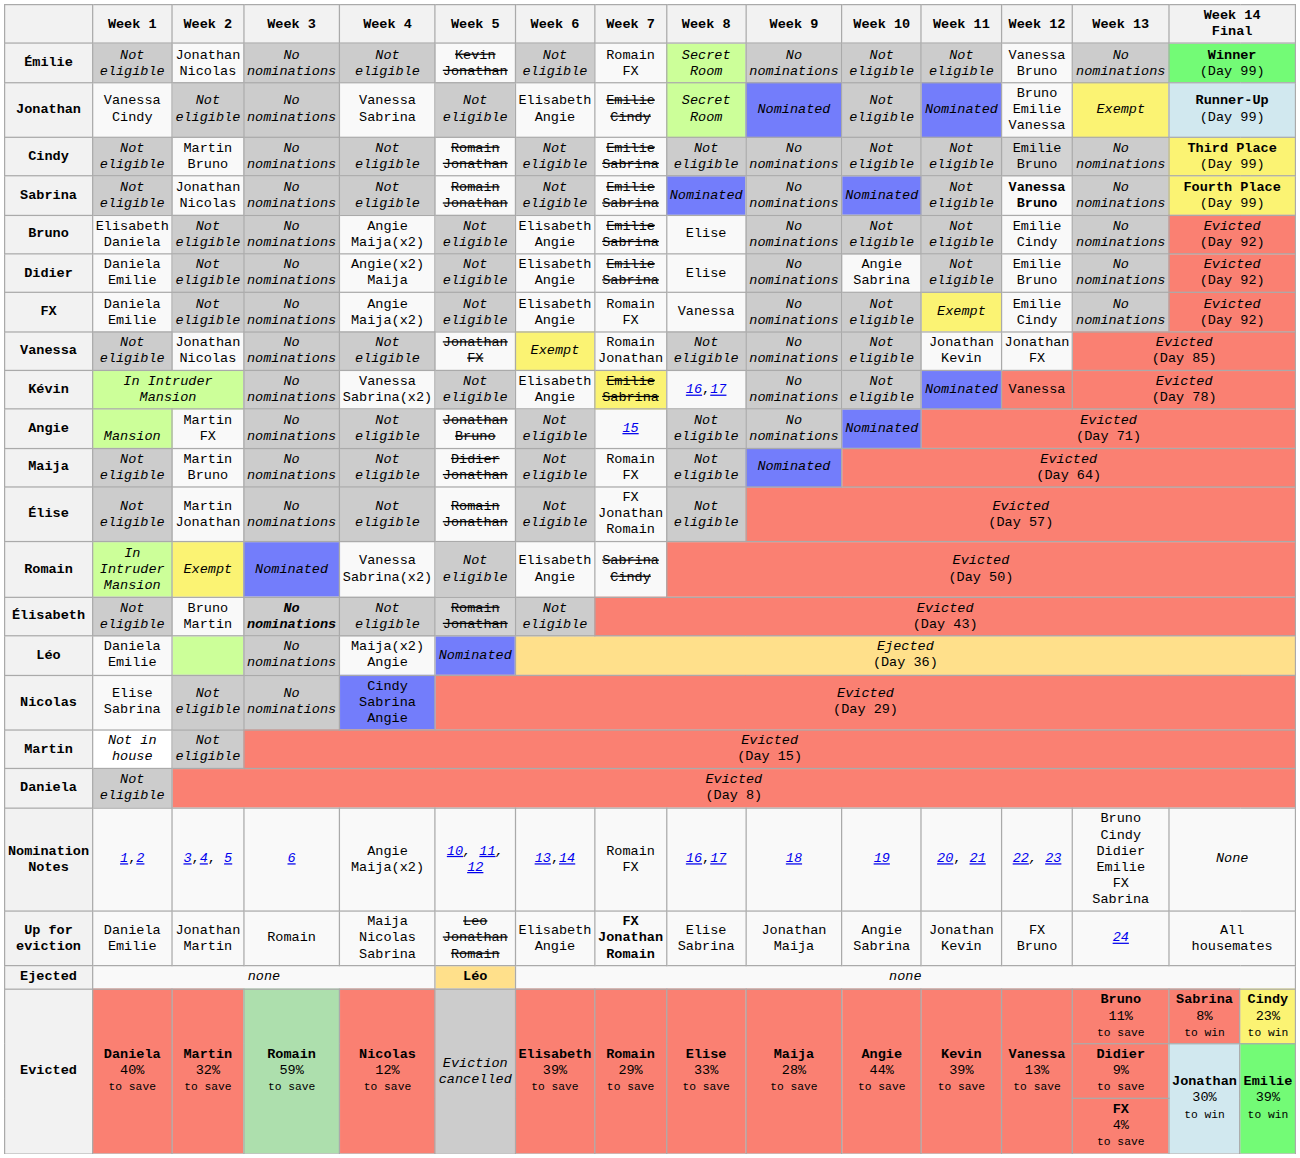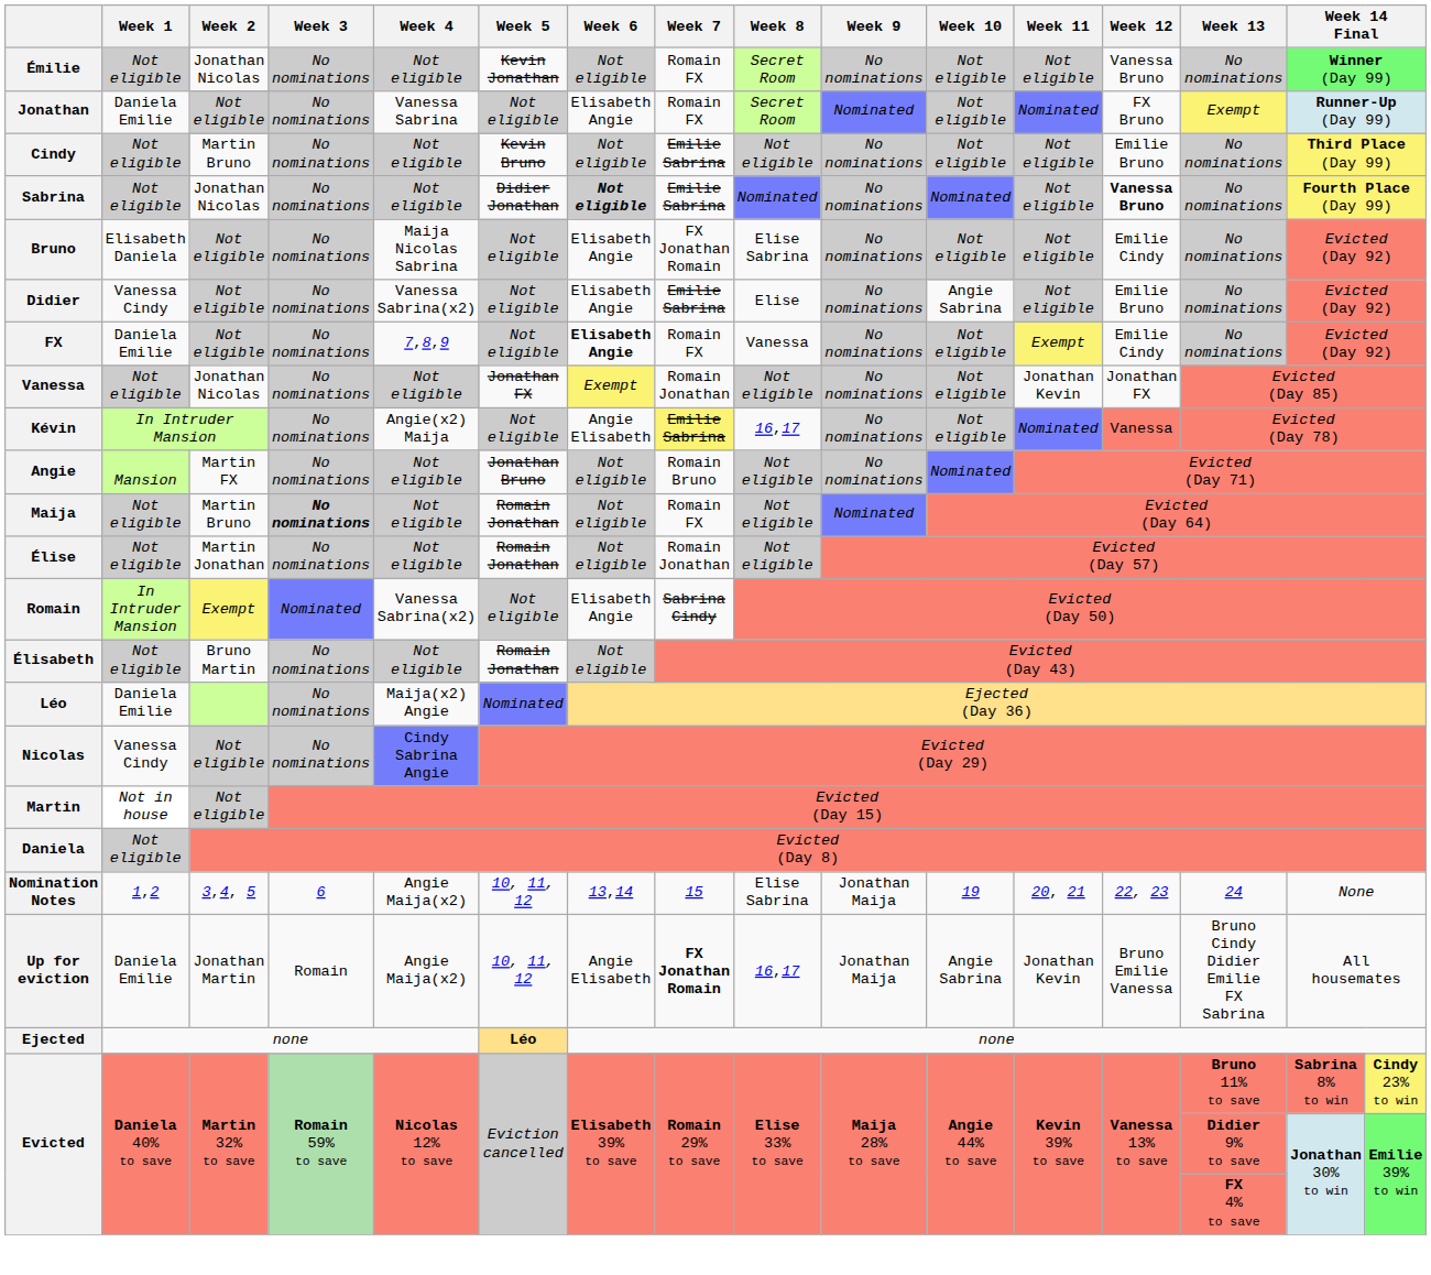 <table class="wikitable" style="text-align:center; width:100%; font-size:84%; line-height:13px;">
 <tr>
 <th style="width:5%"></th>
 <th style="width:5%">Week 1</th>
 <th style="width:5%">Week 2</th>
 <th style="width:5%">Week 3</th>
 <th style="width:5%">Week 4</th>
 <th style="width:5%">Week 5</th>
 <th style="width:5%">Week 6</th>
 <th style="width:5%">Week 7</th>
 <th style="width:5%">Week 8</th>
 <th style="width:5%">Week 9</th>
 <th style="width:5%">Week 10</th>
 <th style="width:5%">Week 11</th>
 <th style="width:5%">Week 12</th>
 <th style="width:5%">Week 13</th>
 <th style="width:10%" colspan=2>Week 14<br>Final</th>
 </tr>
 <tr>
 <th>Émilie</th>
 <td style="background:#ccc;"><em>Not<br>eligible</em></td>
 <td>Jonathan<br>Nicolas</td>
 <td style="background:#ccc;"><em>No<br>nominations</em></td>
 <td style="background:#ccc;"><em>Not<br>eligible</em></td>
 <td><s>Kevin<br>Jonathan</s></td>
 <td style="background:#ccc;"><em>Not<br>eligible</em></td>
 <td>Romain<br>FX</td>
 <td style="background:rgb(204, 255, 153);"><em>Secret<br>Room</em></td>
 <td style="background:#ccc;"><em>No<br>nominations</em></td>
 <td style="background:#ccc;"><em>Not<br>eligible</em></td>
 <td style="background:#ccc;"><em>Not<br>eligible</em></td>
 <td>Vanessa<br>Bruno</td>
 <td style="background:#ccc;"><em>No<br>nominations</em></td>
 <td style="background:#73FB76;" colspan="2"><strong>Winner</strong><br>(Day 99)</td>
 </tr>
 <tr>
 <th>Jonathan</th>
-<td>Vanessa<br>Cindy</td>
+<td>Daniela<br>Emilie</td>
 <td style="background:#ccc;"><em>Not<br>eligible</em></td>
 <td style="background:#ccc;"><em>No<br>nominations</em></td>
 <td>Vanessa<br>Sabrina</td>
 <td style="background:#ccc;"><em>Not<br>eligible</em></td>
 <td>Elisabeth<br>Angie</td>
-<td><s>Emilie<br>Cindy</s></td>
+<td>Romain<br>FX</td>
 <td style="background:rgb(204, 255, 153);"><em>Secret<br>Room</em></td>
 <td style="background:#737DFB;"><em>Nominated</em></td>
 <td style="background:#ccc;"><em>Not<br>eligible</em></td>
 <td style="background:#737DFB;"><em>Nominated</em></td>
-<td>Bruno<br>Emilie<br>Vanessa</td>
+<td>FX<br>Bruno</td>
 <td style="background:#FBF373;"><em>Exempt</em></td>
 <td style="background:#D1E8EF;" colspan="2"><strong>Runner-Up</strong><br>(Day 99)</td>
 </tr>
 <tr>
 <th>Cindy</th>
 <td style="background:#ccc;"><em>Not<br>eligible</em></td>
 <td>Martin<br>Bruno</td>
 <td style="background:#ccc;"><em>No<br>nominations</em></td>
 <td style="background:#ccc;"><em>Not<br>eligible</em></td>
-<td><s>Romain<br>Jonathan</s></td>
+<td><s>Kevin<br>Bruno</s></td>
 <td style="background:#ccc;"><em>Not<br>eligible</em></td>
 <td><s>Emilie<br>Sabrina</s></td>
 <td style="background:#ccc;"><em>Not<br>eligible</em></td>
 <td style="background:#ccc;"><em>No<br>nominations</em></td>
 <td style="background:#ccc;"><em>Not<br>eligible</em></td>
 <td style="background:#ccc;"><em>Not<br>eligible</em></td>
-<td style="background: lightgrey;">Emilie<br>Bruno</td>
+<td>Emilie<br>Bruno</td>
 <td style="background:#ccc;"><em>No<br>nominations</em></td>
 <td style="background:#FBF373;" colspan="2"><strong>Third Place</strong><br>(Day 99)</td>
 </tr>
 <tr>
 <th>Sabrina</th>
 <td style="background:#ccc;"><em>Not<br>eligible</em></td>
 <td>Jonathan<br>Nicolas</td>
 <td style="background:#ccc;"><em>No<br>nominations</em></td>
 <td style="background:#ccc;"><em>Not<br>eligible</em></td>
-<td><s>Romain<br>Jonathan</s></td>
-<td style="background:#ccc;"><em>Not<br>eligible</em></td>
+<td><s>Didier<br>Jonathan</s></td>
+<td style="background:#ccc;"><strong><em>Not<br>eligible</em></strong></td>
 <td><s>Emilie<br>Sabrina</s></td>
 <td style="background:#737DFB;"><em>Nominated</em></td>
 <td style="background:#ccc;"><em>No<br>nominations</em></td>
 <td style="background:#737DFB;"><em>Nominated</em></td>
 <td style="background:#ccc;"><em>Not<br>eligible</em></td>
 <td><strong>Vanessa<br>Bruno</strong></td>
 <td style="background:#ccc;"><em>No<br>nominations</em></td>
 <td style="background:#FBF373;" colspan="2"><strong>Fourth Place</strong><br>(Day 99)</td>
 </tr>
 <tr>
 <th>Bruno</th>
 <td>Elisabeth<br>Daniela</td>
 <td style="background:#ccc;"><em>Not<br>eligible</em></td>
 <td style="background:#ccc;"><em>No<br>nominations</em></td>
-<td>Angie<br>Maija(x2)</td>
+<td>Maija<br>Nicolas<br>Sabrina</td>
 <td style="background:#ccc;"><em>Not<br>eligible</em></td>
 <td>Elisabeth<br>Angie</td>
-<td><s>Emilie<br>Sabrina</s></td>
-<td>Elise</td>
+<td>FX<br>Jonathan<br>Romain</td>
+<td>Elise<br>Sabrina</td>
 <td style="background:#ccc;"><em>No<br>nominations</em></td>
 <td style="background:#ccc;"><em>Not<br>eligible</em></td>
 <td style="background:#ccc;"><em>Not<br>eligible</em></td>
 <td>Emilie<br>Cindy</td>
 <td style="background:#ccc;"><em>No<br>nominations</em></td>
 <td style="background:salmon;" colspan="2"><em>Evicted</em><br>(Day 92)</td>
 </tr>
 <tr>
 <th>Didier</th>
-<td>Daniela<br>Emilie</td>
+<td>Vanessa<br>Cindy</td>
 <td style="background:#ccc;"><em>Not<br>eligible</em></td>
 <td style="background:#ccc;"><em>No<br>nominations</em></td>
-<td>Angie(x2)<br>Maija</td>
+<td>Vanessa<br>Sabrina(x2)</td>
 <td style="background:#ccc;"><em>Not<br>eligible</em></td>
 <td>Elisabeth<br>Angie</td>
 <td><s>Emilie<br>Sabrina</s></td>
 <td>Elise</td>
 <td style="background:#ccc;"><em>No<br>nominations</em></td>
 <td>Angie<br>Sabrina</td>
 <td style="background:#ccc;"><em>Not<br>eligible</em></td>
 <td>Emilie<br>Bruno</td>
 <td style="background:#ccc;"><em>No<br>nominations</em></td>
 <td style="background:salmon;" colspan="2"><em>Evicted</em><br>(Day 92)</td>
 </tr>
 <tr>
 <th>FX</th>
 <td>Daniela<br>Emilie</td>
 <td style="background:#ccc;"><em>Not<br>eligible</em></td>
 <td style="background:#ccc;"><em>No<br>nominations</em></td>
-<td>Angie<br>Maija(x2)</td>
+<td><em><a href='#'>7</a></em>,<em><a href='#'>8</a></em>,<em><a href='#'>9</a></em></td>
 <td style="background:#ccc;"><em>Not<br>eligible</em></td>
-<td>Elisabeth<br>Angie</td>
+<td><strong>Elisabeth<br>Angie</strong></td>
 <td>Romain<br>FX</td>
 <td>Vanessa</td>
 <td style="background:#ccc;"><em>No<br>nominations</em></td>
 <td style="background:#ccc;"><em>Not<br>eligible</em></td>
 <td style="background:#FBF373;"><em>Exempt</em></td>
 <td>Emilie<br>Cindy</td>
 <td style="background:#ccc;"><em>No<br>nominations</em></td>
 <td style="background:salmon;" colspan="2"><em>Evicted</em><br>(Day 92)</td>
 </tr>
 <tr>
 <th>Vanessa</th>
 <td style="background:#ccc;"><em>Not<br>eligible</em></td>
 <td>Jonathan<br>Nicolas</td>
 <td style="background:#ccc;"><em>No<br>nominations</em></td>
 <td style="background:#ccc;"><em>Not<br>eligible</em></td>
 <td><s>Jonathan<br>FX</s></td>
 <td style="background:#FBF373;"><em>Exempt</em></td>
 <td>Romain<br>Jonathan</td>
 <td style="background:#ccc;"><em>Not<br>eligible</em></td>
 <td style="background:#ccc;"><em>No<br>nominations</em></td>
 <td style="background:#ccc;"><em>Not<br>eligible</em></td>
 <td>Jonathan<br>Kevin</td>
 <td>Jonathan<br>FX</td>
 <td colspan="3" style="background:salmon;"><em>Evicted</em><br>(Day 85)</td>
 </tr>
 <tr>
 <th>Kévin</th>
 <td style="background:#cf9;" colspan="2"><em>In Intruder<br>Mansion</em></td>
 <td style="background:#ccc;"><em>No<br>nominations</em></td>
-<td>Vanessa<br>Sabrina(x2)</td>
+<td>Angie(x2)<br>Maija</td>
 <td style="background:#ccc;"><em>Not<br>eligible</em></td>
-<td>Elisabeth<br>Angie</td>
+<td>Angie<br>Elisabeth</td>
 <td style="background:#FBF373;"><s>Emilie<br>Sabrina</s></td>
 <td><em><a href='#'>16</a></em>,<em><a href='#'>17</a></em></td>
 <td style="background:#ccc;"><em>No<br>nominations</em></td>
 <td style="background:#ccc;"><em>Not<br>eligible</em></td>
 <td style="background:#737DFB;"><em>Nominated</em></td>
 <td style="background:salmon;">Vanessa</td>
 <td colspan="3" style="background:salmon;"><em>Evicted</em><br>(Day 78)</td>
 </tr>
 <tr>
 <th>Angie</th>
 <td style="background:#cf9;"><em><br>Mansion</em></td>
 <td>Martin<br>FX</td>
 <td style="background:#ccc;"><em>No<br>nominations</em></td>
 <td style="background:#ccc;"><em>Not<br>eligible</em></td>
 <td><s>Jonathan<br>Bruno</s></td>
 <td style="background:#ccc;"><em>Not<br>eligible</em></td>
-<td><em><a href='#'>15</a></em></td>
+<td>Romain<br>Bruno</td>
 <td style="background:#ccc;"><em>Not<br>eligible</em></td>
 <td style="background:#ccc;"><em>No<br>nominations</em></td>
 <td style="background:#737DFB;"><em>Nominated</em></td>
 <td colspan="5" style="background:salmon;"><em>Evicted</em><br>(Day 71)</td>
 </tr>
 <tr>
 <th>Maija</th>
 <td style="background:#ccc;"><em>Not<br>eligible</em></td>
 <td>Martin<br>Bruno</td>
-<td style="background:#ccc;"><em>No<br>nominations</em></td>
+<td style="background:#ccc;"><strong><em>No<br>nominations</em></strong></td>
 <td style="background:#ccc;"><em>Not<br>eligible</em></td>
-<td><s>Didier<br>Jonathan</s></td>
+<td><s>Romain<br>Jonathan</s></td>
 <td style="background:#ccc;"><em>Not<br>eligible</em></td>
 <td>Romain<br>FX</td>
 <td style="background:#ccc;"><em>Not<br>eligible</em></td>
 <td style="background:#737DFB;"><em>Nominated</em></td>
 <td colspan="6" style="background:salmon;"><em>Evicted</em><br>(Day 64)</td>
 </tr>
 <tr>
 <th>Élise</th>
 <td style="background:#ccc;"><em>Not<br>eligible</em></td>
 <td>Martin<br>Jonathan</td>
 <td style="background:#ccc;"><em>No<br>nominations</em></td>
 <td style="background:#ccc;"><em>Not<br>eligible</em></td>
 <td><s>Romain<br>Jonathan</s></td>
 <td style="background:#ccc;"><em>Not<br>eligible</em></td>
-<td>FX<br>Jonathan<br>Romain</td>
+<td>Romain<br>Jonathan</td>
 <td style="background:#ccc;"><em>Not<br>eligible</em></td>
 <td colspan="7" style="background:salmon;"><em>Evicted</em><br>(Day 57)</td>
 </tr>
 <tr>
 <th>Romain</th>
 <td style="background:#cf9;"><em>In Intruder<br>Mansion</em></td>
 <td style="background:#FBF373;"><em>Exempt</em></td>
 <td style="background:#737DFB;"><em>Nominated</em></td>
 <td>Vanessa<br>Sabrina(x2)</td>
 <td style="background:#ccc;"><em>Not<br>eligible</em></td>
 <td>Elisabeth<br>Angie</td>
 <td><s>Sabrina<br>Cindy</s></td>
 <td colspan="8" style="background:salmon;"><em>Evicted</em><br>(Day 50)</td>
 </tr>
 <tr>
 <th>Élisabeth</th>
 <td style="background:#ccc;"><em>Not<br>eligible</em></td>
 <td>Bruno<br>Martin</td>
-<td style="background:#ccc;"><strong><em>No<br>nominations</em></strong></td>
+<td style="background:#ccc;"><em>No<br>nominations</em></td>
 <td style="background:#ccc;"><em>Not<br>eligible</em></td>
-<td style="background: lightgrey;"><s>Romain<br>Jonathan</s></td>
+<td><s>Romain<br>Jonathan</s></td>
 <td style="background:#ccc;"><em>Not<br>eligible</em></td>
 <td colspan="9" style="background:salmon;"><em>Evicted</em><br>(Day 43)</td>
 </tr>
 <tr>
 <th>Léo</th>
 <td>Daniela<br>Emilie</td>
 <td style="background:#cf9;"></td>
 <td style="background:#ccc;"><em>No<br>nominations</em></td>
 <td>Maija(x2)<br>Angie</td>
 <td style="background:#737DFB;"><em>Nominated</em></td>
 <td style="background:#ffe08b;" colspan="10"><em>Ejected</em><br>(Day 36)</td>
 </tr>
 <tr>
 <th>Nicolas</th>
-<td>Elise<br>Sabrina</td>
+<td>Vanessa<br>Cindy</td>
 <td style="background:#ccc;"><em>Not<br>eligible</em></td>
 <td style="background:#ccc;"><em>No<br>nominations</em></td>
 <td style="background:#737DFB;">Cindy<br>Sabrina<br>Angie</td>
 <td colspan="11" style="background:salmon;"><em>Evicted</em><br>(Day 29)</td>
 </tr>
 <tr>
 <th>Martin</th>
 <td style="background:white;"><em>Not in<br>house</em></td>
 <td style="background:#ccc;"><em>Not<br>eligible</em></td>
 <td colspan="13" style="background:salmon;"><em>Evicted</em><br>(Day 15)</td>
 </tr>
 <tr>
 <th>Daniela</th>
 <td style="background:#ccc;"><em>Not<br>eligible</em></td>
 <td colspan="14" style="background:salmon;"><em>Evicted</em><br>(Day 8)</td>
 </tr>
 <tr>
 <th>Nomination<br>Notes</th>
 <td><em><a href='#'>1</a></em>,<em><a href='#'>2</a></em></td>
 <td><em><a href='#'>3</a></em>,<em><a href='#'>4</a></em>, <em><a href='#'>5</a></em></td>
 <td><em><a href='#'>6</a></em></td>
 <td>Angie<br>Maija(x2)</td>
 <td><em><a href='#'>10</a>, <a href='#'>11</a>, <a href='#'>12</a></em></td>
 <td><em><a href='#'>13</a></em>,<em><a href='#'>14</a></em></td>
-<td>Romain<br>FX</td>
-<td><em><a href='#'>16</a></em>,<em><a href='#'>17</a></em></td>
-<td><em><a href='#'>18</a></em></td>
+<td><em><a href='#'>15</a></em></td>
+<td>Elise<br>Sabrina</td>
+<td>Jonathan<br>Maija</td>
 <td><em><a href='#'>19</a></em></td>
 <td><em><a href='#'>20</a></em>, <em><a href='#'>21</a></em></td>
 <td><em><a href='#'>22</a>, <a href='#'>23</a></em></td>
-<td>Bruno<br>Cindy<br>Didier<br>Emilie<br>FX<br>Sabrina</td>
+<td><em><a href='#'>24</a></em></td>
 <td colspan="2"><em>None</em></td>
 </tr>
 <tr>
 <th>Up for<br>eviction</th>
 <td>Daniela<br>Emilie</td>
 <td>Jonathan<br>Martin</td>
 <td>Romain</td>
-<td>Maija<br>Nicolas<br>Sabrina</td>
-<td><s>Leo<br>Jonathan<br>Romain</s></td>
-<td>Elisabeth<br>Angie</td>
+<td>Angie<br>Maija(x2)</td>
+<td><em><a href='#'>10</a>, <a href='#'>11</a>, <a href='#'>12</a></em></td>
+<td>Angie<br>Elisabeth</td>
 <td><strong>FX<br>Jonathan<br>Romain</strong></td>
-<td>Elise<br>Sabrina</td>
+<td><em><a href='#'>16</a></em>,<em><a href='#'>17</a></em></td>
 <td>Jonathan<br>Maija</td>
 <td>Angie<br>Sabrina</td>
 <td>Jonathan<br>Kevin</td>
-<td>FX<br>Bruno</td>
-<td><em><a href='#'>24</a></em></td>
+<td>Bruno<br>Emilie<br>Vanessa</td>
+<td>Bruno<br>Cindy<br>Didier<br>Emilie<br>FX<br>Sabrina</td>
 <td colspan=2>All<br>housemates</td>
 </tr>
 <tr>
 <th>Ejected</th>
 <td colspan="4"><em>none</em></td>
 <td style="background:#ffe08b"><strong>Léo</strong></td>
 <td colspan="10"><em>none</em></td>
 </tr>
 <tr>
 <th rowspan="4">Evicted</th>
 <td style="background:salmon;" rowspan="4"><strong>Daniela</strong><br>40%<br><small>to save</small></td>
 <td style="background:salmon;" rowspan="4"><strong>Martin</strong><br>32%<br><small>to save</small></td>
 <td style="background:#addfad;" rowspan=4><strong>Romain</strong><br>59%<br><small>to save</small></td>
 <td style="background:salmon;" rowspan="4"><strong>Nicolas</strong><br>12%<br><small>to save</small></td>
 <td rowspan="4" style="background:#CCCCCC"><em>Eviction<br>cancelled</em></td>
 <td style="background:salmon;" rowspan="4"><strong>Elisabeth</strong><br>39%<br><small>to save</small></td>
 <td style="background:salmon;" rowspan="4"><strong>Romain</strong><br>29%<br><small>to save</small></td>
 <td style="background:salmon;" rowspan="4"><strong>Elise</strong><br>33%<br><small>to save</small></td>
 <td style="background:salmon;" rowspan="4"><strong>Maija</strong><br>28%<br><small>to save</small></td>
 <td style="background:salmon;" rowspan="4"><strong>Angie</strong><br>44%<br><small>to save</small></td>
 <td style="background:salmon;" rowspan="4"><strong>Kevin</strong><br>39%<br><small>to save</small></td>
 <td style="background:salmon;" rowspan="4"><strong>Vanessa</strong><br>13%<br><small>to save</small></td>
 <td style="background:salmon;"><strong>Bruno</strong><br>11%<br><small>to save</small></td>
 <td style="background:salmon; width:5%" rowspan="2"><strong>Sabrina </strong><br>8%<br><small>to win</small></td>
 <td style="background:#fbf373; width:5%" rowspan="2"><strong>Cindy </strong><br>23%<br><small>to win</small></td>
 </tr>
 <tr>
 <td style="background:salmon;" rowspan="2"><strong>Didier</strong><br>9%<br><small>to save</small></td>
 </tr>
 <tr>
 <td style="background:#d1e8ef;" rowspan="2"><strong>Jonathan </strong><br>30%<br><small>to win</small></td>
 <td style="background:#73fb76;" rowspan="2"><strong>Emilie </strong><br>39%<br><small>to win</small></td>
 </tr>
 <tr>
 <td style="background:salmon;"><strong>FX</strong><br>4%<br><small>to save</small></td>
 </tr>
 </table>
